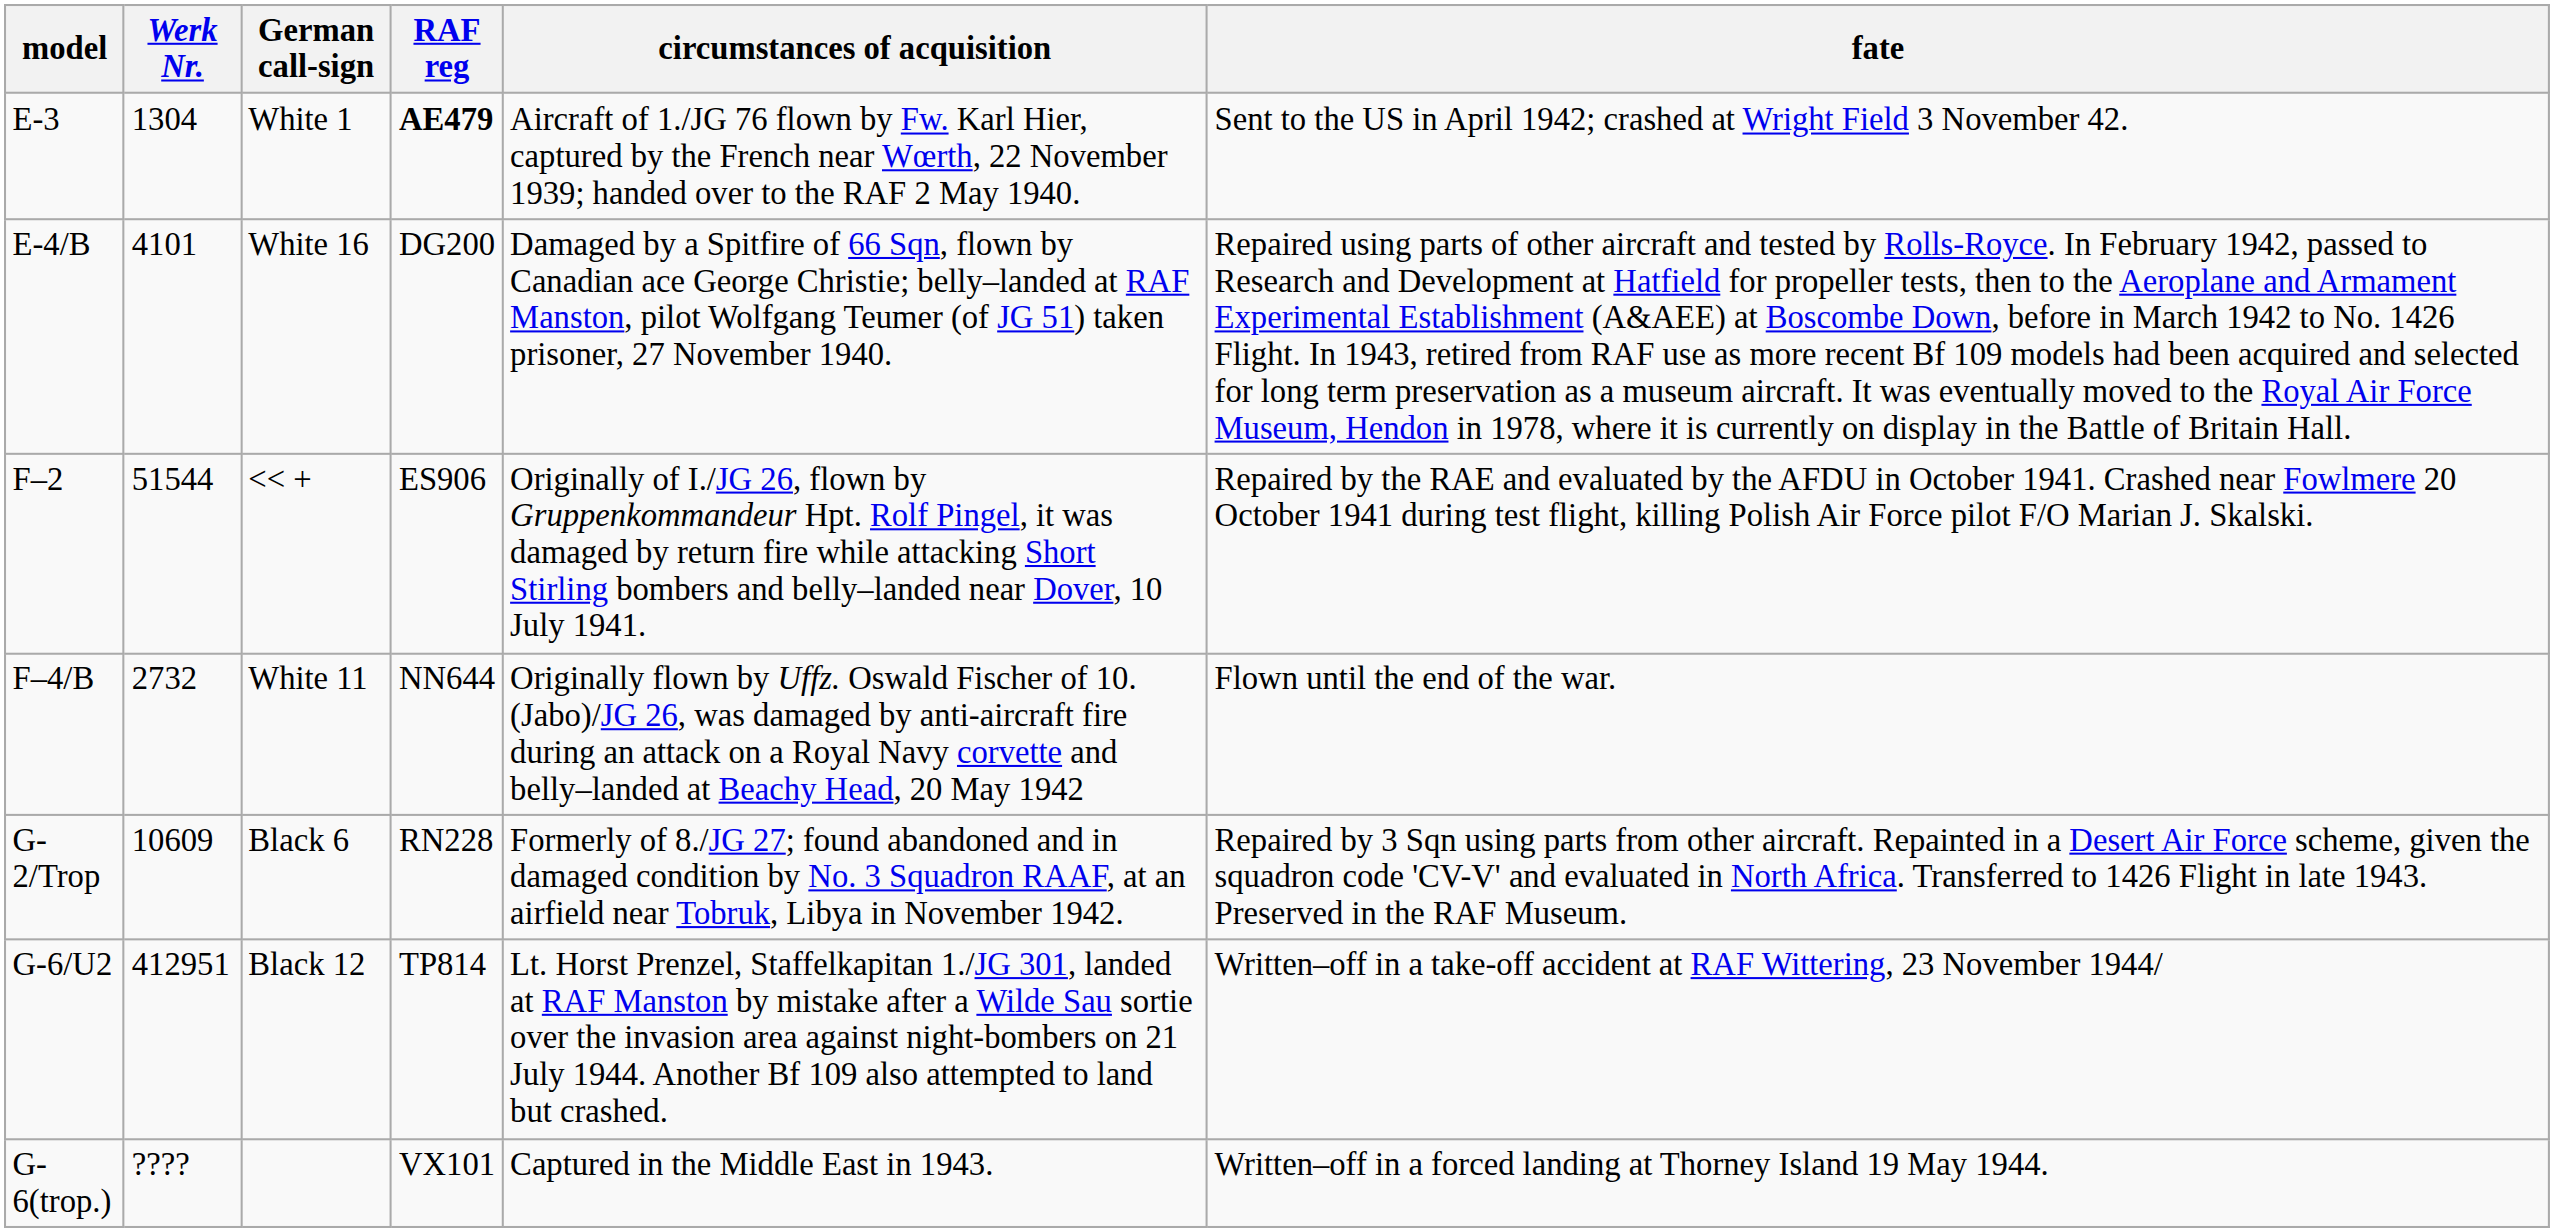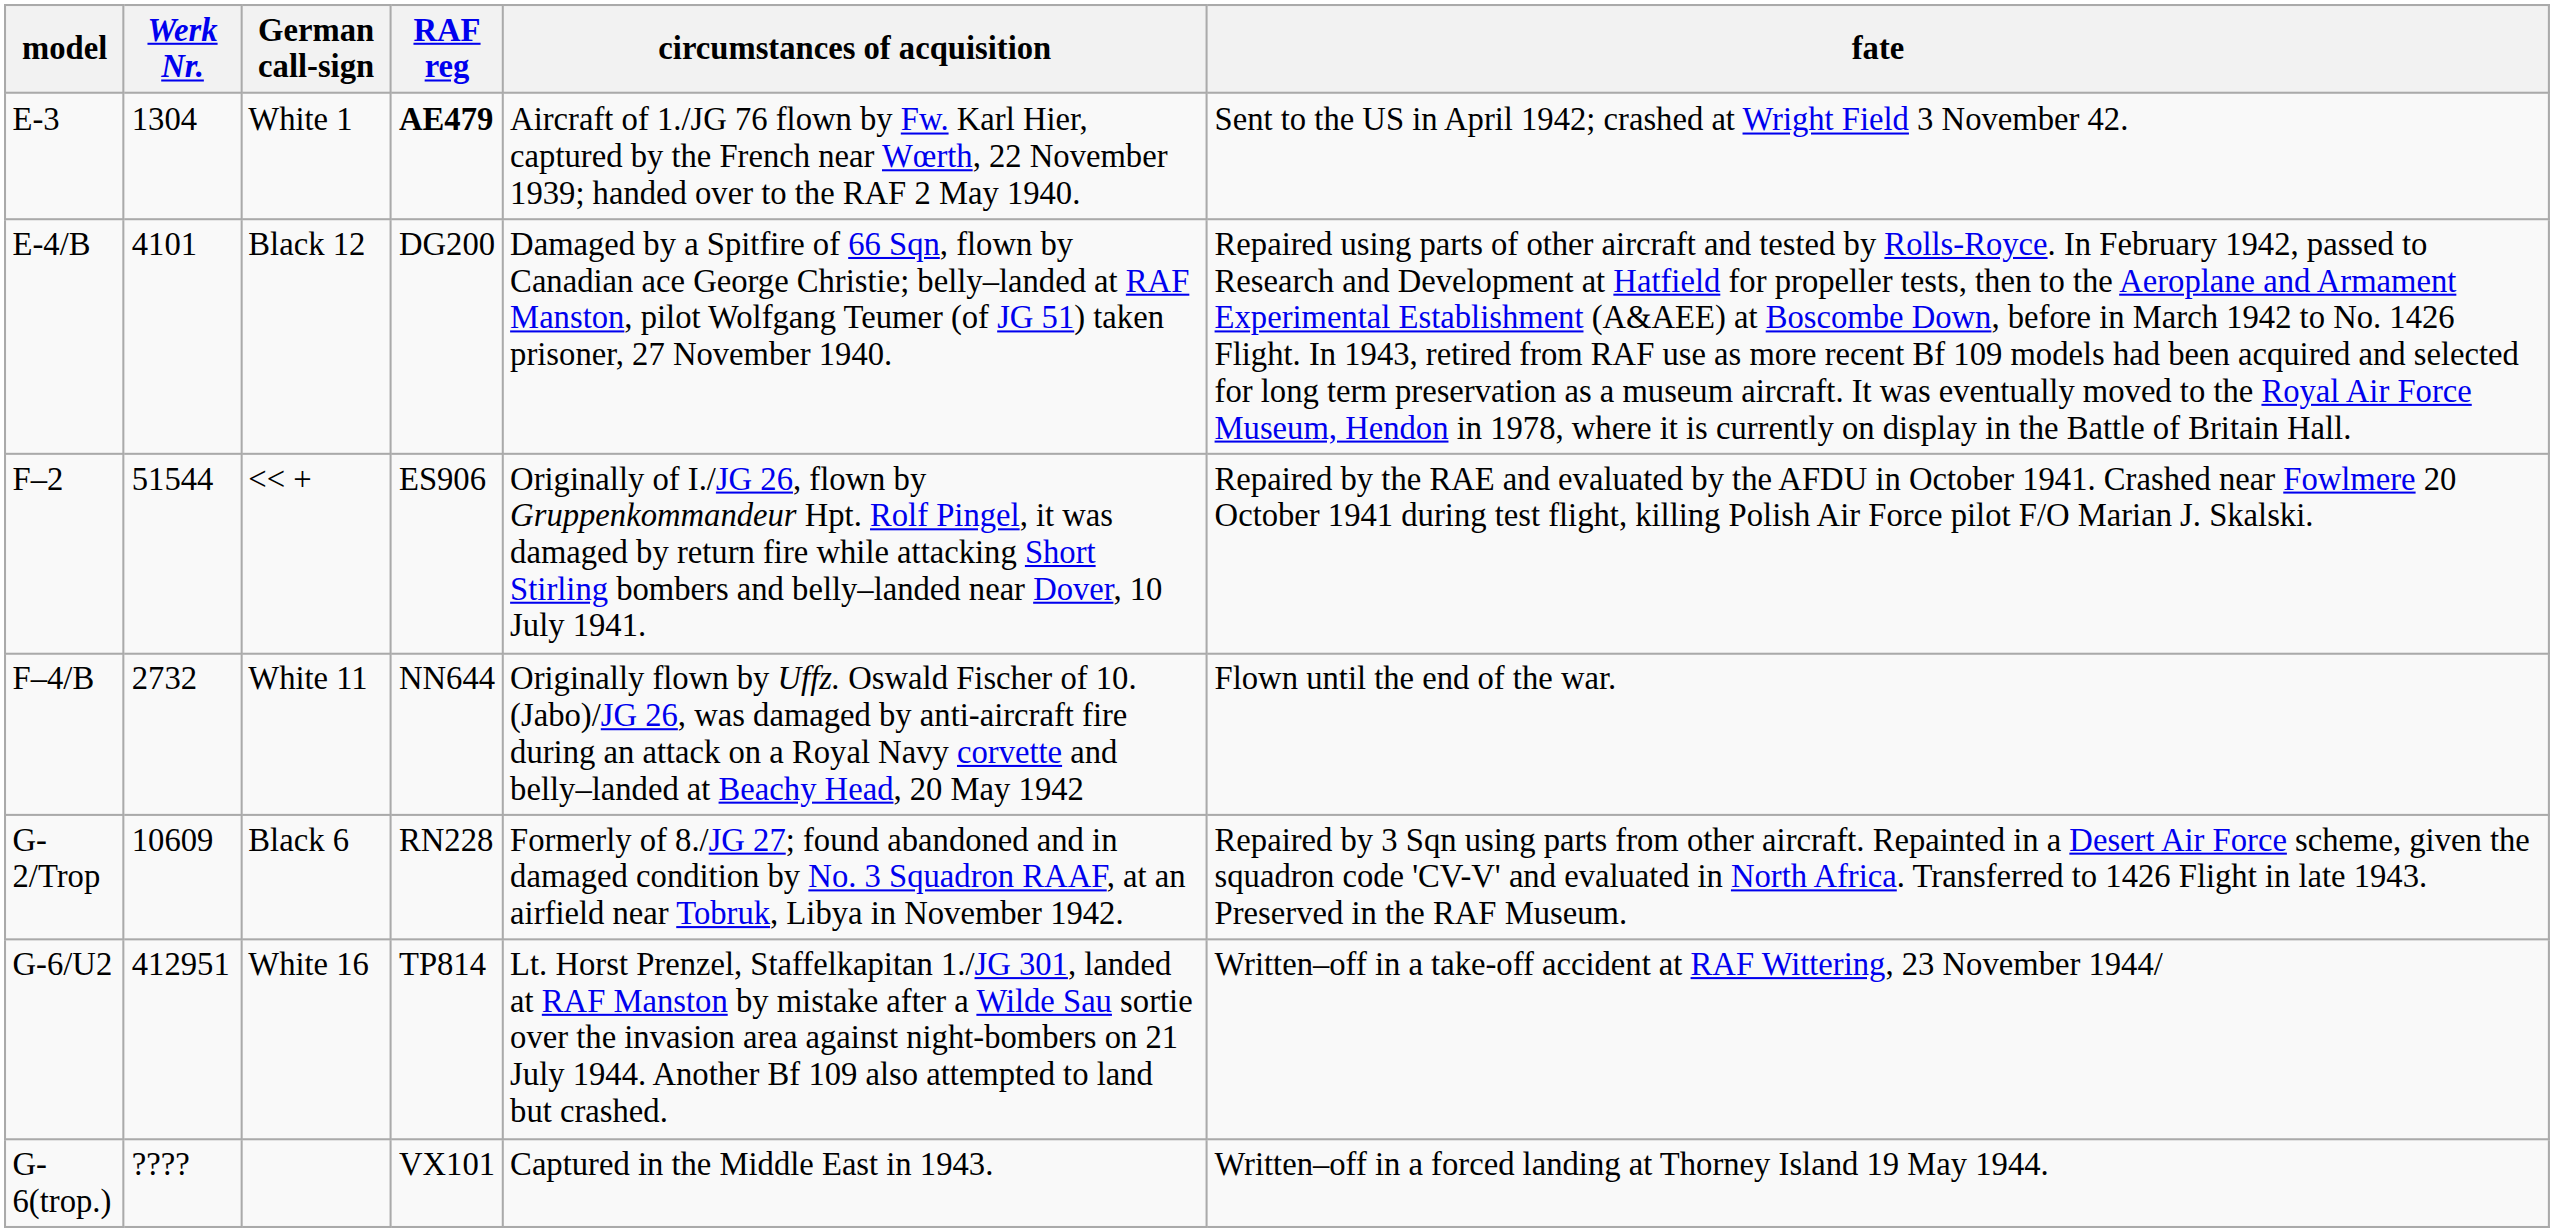 <table class=wikitable>
 <tr>
 <th>model</th>
 <th><em><a href='#'>Werk Nr.</a></em></th>
 <th>German call-sign</th>
 <th><a href='#'>RAF<br>reg</a></th>
 <th>circumstances of acquisition</th>
 <th>fate</th>
 </tr>
 <tr style=vertical-align:top>
 <td>E-3</td>
 <td>1304</td>
 <td>White 1</td>
 <td><strong>AE479</strong></td>
 <td>Aircraft of 1./JG 76 flown by <a href='#'>Fw.</a> Karl Hier, captured by the French near <a href='#'>Wœrth</a>, 22 November 1939; handed over to the RAF 2 May 1940.</td>
 <td>Sent to the US in April 1942; crashed at <a href='#'>Wright Field</a> 3 November 42.</td>
 </tr>
 <tr style=vertical-align:top>
 <td>E-4/B</td>
 <td>4101</td>
-<td>White 16</td>
+<td>Black 12</td>
 <td>DG200</td>
 <td>Damaged by a Spitfire of <a href='#'>66 Sqn</a>, flown by Canadian ace George Christie; belly–landed at <a href='#'>RAF Manston</a>, pilot Wolfgang Teumer (of <a href='#'>JG 51</a>) taken prisoner, 27 November 1940.</td>
 <td>Repaired using parts of other aircraft and tested by <a href='#'>Rolls-Royce</a>.  In February 1942, passed to Research and Development at <a href='#'>Hatfield</a> for propeller tests, then to the <a href='#'>Aeroplane and Armament Experimental Establishment</a> (A&AEE) at <a href='#'>Boscombe Down</a>, before in March 1942 to No. 1426 Flight.  In 1943, retired from RAF use as more recent Bf 109 models had been acquired and selected for long term preservation as a museum aircraft.  It was eventually moved to the <a href='#'>Royal Air Force Museum, Hendon</a> in 1978, where it is currently on display in the Battle of Britain Hall.</td>
 </tr>
 <tr style=vertical-align:top>
 <td>F–2</td>
 <td>51544</td>
 <td><< +</td>
 <td>ES906</td>
 <td>Originally of I./<a href='#'>JG 26</a>, flown by <em>Gruppenkommandeur</em> Hpt. <a href='#'>Rolf Pingel</a>, it was damaged by return fire while attacking <a href='#'>Short Stirling</a> bombers and belly–landed near <a href='#'>Dover</a>, 10 July 1941.</td>
 <td>Repaired by the RAE and evaluated by the AFDU in October 1941.  Crashed near <a href='#'>Fowlmere</a> 20 October 1941 during test flight, killing Polish Air Force pilot F/O Marian J. Skalski.</td>
 </tr>
 <tr style=vertical-align:top>
 <td>F–4/B</td>
 <td>2732</td>
 <td>White 11</td>
 <td>NN644</td>
 <td>Originally flown by <em>Uffz.</em> Oswald Fischer of 10.(Jabo)/<a href='#'>JG 26</a>, was damaged by anti-aircraft fire during an attack on a Royal Navy <a href='#'>corvette</a> and belly–landed at <a href='#'>Beachy Head</a>, 20 May 1942</td>
 <td>Flown until the end of the war.</td>
 </tr>
 <tr style=vertical-align:top>
 <td>G-2/Trop</td>
 <td>10609</td>
 <td>Black 6</td>
 <td>RN228</td>
 <td>Formerly of 8./<a href='#'>JG 27</a>; found abandoned and in damaged condition by <a href='#'>No. 3 Squadron RAAF</a>, at an airfield near <a href='#'>Tobruk</a>, Libya in November 1942.</td>
 <td>Repaired by 3 Sqn using parts from other aircraft.  Repainted in a <a href='#'>Desert Air Force</a> scheme, given the squadron code 'CV-V' and evaluated in <a href='#'>North Africa</a>.  Transferred to 1426 Flight in late 1943.  Preserved in the RAF Museum.</td>
 </tr>
 <tr style=vertical-align:top>
 <td>G-6/U2</td>
 <td>412951</td>
-<td>Black 12</td>
+<td>White 16</td>
 <td>TP814</td>
 <td>Lt. Horst Prenzel, Staffelkapitan 1./<a href='#'>JG 301</a>, landed at <a href='#'>RAF Manston</a> by mistake after a <a href='#'>Wilde Sau</a> sortie over the invasion area against night-bombers on 21 July 1944.  Another Bf 109 also attempted to land but crashed.</td>
 <td>Written–off in a take-off accident at <a href='#'>RAF Wittering</a>, 23 November 1944/</td>
 </tr>
 <tr style=vertical-align:top>
 <td>G-6(trop.)</td>
 <td>????</td>
 <td></td>
 <td>VX101</td>
 <td>Captured in the Middle East in 1943.</td>
 <td>Written–off in a forced landing at Thorney Island 19 May 1944.</td>
 </tr>
 </table>
